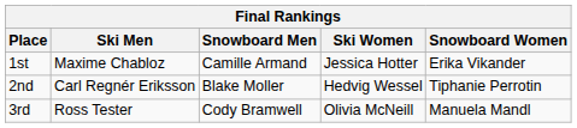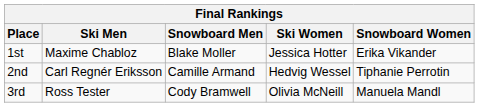 <table class="wikitable">
 <tr>
 <th colspan="5">Final Rankings</th>
 </tr>
 <tr>
 <th>Place</th>
 <th>Ski Men</th>
 <th>Snowboard Men</th>
 <th>Ski Women</th>
 <th>Snowboard Women</th>
 </tr>
 <tr>
 <td>1st</td>
 <td> Maxime Chabloz</td>
-<td> Camille Armand</td>
+<td> Blake Moller</td>
 <td> Jessica Hotter</td>
 <td> Erika Vikander</td>
 </tr>
 <tr>
 <td>2nd</td>
 <td> Carl Regnér Eriksson</td>
-<td> Blake Moller</td>
+<td> Camille Armand</td>
 <td> Hedvig Wessel</td>
 <td> Tiphanie Perrotin</td>
 </tr>
 <tr>
 <td>3rd</td>
 <td> Ross Tester</td>
 <td> Cody Bramwell</td>
 <td> Olivia McNeill</td>
 <td> Manuela Mandl</td>
 </tr>
 </table>
